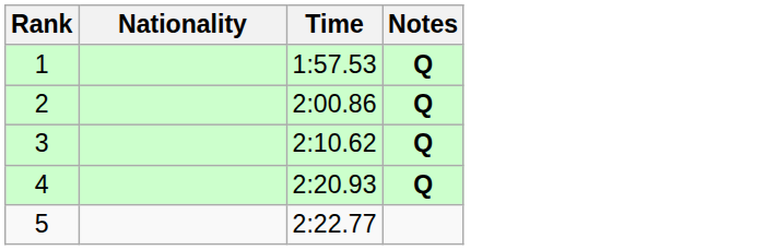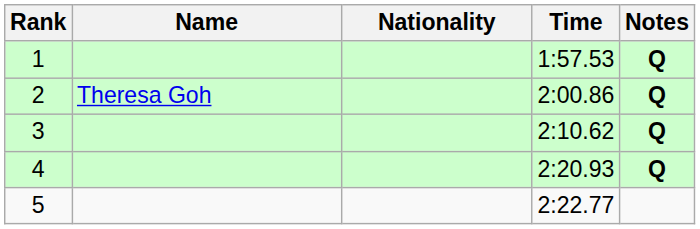 <table class="wikitable sortable" style="text-align:center">
 <tr>
 <th>Rank</th>
+<th style="width:180px">Name</th>
 <th style="width:125px">Nationality</th>
 <th>Time</th>
 <th>Notes</th>
 </tr>
 <tr style="background:#cfc;">
 <td>1</td>
 <td style="text-align:left;"></td>
+<td style="text-align:left;"></td>
 <td>1:57.53</td>
 <td><strong>Q</strong></td>
 </tr>
 <tr style="background:#cfc;">
 <td>2</td>
+<td style="text-align:left;"><a href='#'>Theresa Goh</a></td>
 <td style="text-align:left;"></td>
 <td>2:00.86</td>
 <td><strong>Q</strong></td>
 </tr>
 <tr style="background:#cfc;">
 <td>3</td>
 <td style="text-align:left;"></td>
+<td style="text-align:left;"></td>
 <td>2:10.62</td>
 <td><strong>Q</strong></td>
 </tr>
 <tr style="background:#cfc;">
 <td>4</td>
+<td style="text-align:left;"></td>
 <td style="text-align:left;"></td>
 <td>2:20.93</td>
 <td><strong>Q</strong></td>
 </tr>
 <tr>
 <td>5</td>
 <td style="text-align:left;"></td>
+<td style="text-align:left;"></td>
 <td>2:22.77</td>
 <td></td>
 </tr>
 </table>
